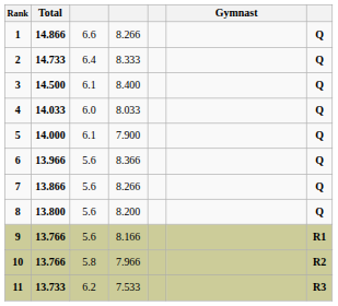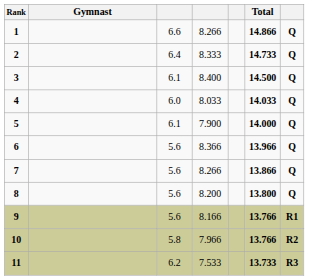 <table style="text-align:center;" class="wikitable sortable">
 <tr>
 <th scope="col" style="width:15px;"><small>Rank</small></th>
-<th scope="col" style="width:50px;">Total</th>
+<th scope="col" style="width:200px;">Gymnast</th>
 <th scope="col" style="width:50px;"><small></small></th>
 <th scope="col" style="width:50px;"><small></small></th>
 <th scope="col" style="width:20px;"><small></small></th>
-<th scope="col" style="width:200px;">Gymnast</th>
+<th scope="col" style="width:50px;">Total</th>
 <th scope="col" style="width:30px;"><small></small></th>
 </tr>
 <tr>
 <td scope="row" style="text-align:center"><strong>1</strong></td>
-<td><strong>14.866</strong></td>
+<td style="height:30px; text-align:left;"></td>
 <td>6.6</td>
 <td>8.266</td>
 <td></td>
-<td style="height:30px; text-align:left;"></td>
+<td><strong>14.866</strong></td>
 <td><strong>Q</strong></td>
 </tr>
 <tr>
 <td scope="row" style="text-align:center"><strong>2</strong></td>
-<td><strong>14.733</strong></td>
+<td style="height:30px; text-align:left;"></td>
 <td>6.4</td>
 <td>8.333</td>
 <td></td>
-<td style="height:30px; text-align:left;"></td>
+<td><strong>14.733</strong></td>
 <td><strong>Q</strong></td>
 </tr>
 <tr>
 <td scope="row" style="text-align:center"><strong>3</strong></td>
-<td><strong>14.500</strong></td>
+<td style="height:30px; text-align:left;"></td>
 <td>6.1</td>
 <td>8.400</td>
 <td></td>
-<td style="height:30px; text-align:left;"></td>
+<td><strong>14.500</strong></td>
 <td><strong>Q</strong></td>
 </tr>
 <tr>
 <td scope="row" style="text-align:center"><strong>4</strong></td>
-<td><strong>14.033</strong></td>
+<td style="height:30px; text-align:left;"></td>
 <td>6.0</td>
 <td>8.033</td>
 <td></td>
-<td style="height:30px; text-align:left;"></td>
+<td><strong>14.033</strong></td>
 <td><strong>Q</strong></td>
 </tr>
 <tr>
 <td scope="row" style="text-align:center"><strong>5</strong></td>
-<td><strong>14.000</strong></td>
+<td style="height:30px; text-align:left;"></td>
 <td>6.1</td>
 <td>7.900</td>
 <td></td>
-<td style="height:30px; text-align:left;"></td>
+<td><strong>14.000</strong></td>
 <td><strong>Q</strong></td>
 </tr>
 <tr>
 <td scope="row" style="text-align:center"><strong>6</strong></td>
-<td><strong>13.966</strong></td>
+<td style="height:30px; text-align:left;"></td>
 <td>5.6</td>
 <td>8.366</td>
 <td></td>
-<td style="height:30px; text-align:left;"></td>
+<td><strong>13.966</strong></td>
 <td><strong>Q</strong></td>
 </tr>
 <tr>
 <td scope="row" style="text-align:center"><strong>7</strong></td>
-<td><strong>13.866</strong></td>
+<td style="height:30px; text-align:left;"></td>
 <td>5.6</td>
 <td>8.266</td>
 <td></td>
-<td style="height:30px; text-align:left;"></td>
+<td><strong>13.866</strong></td>
 <td><strong>Q</strong></td>
 </tr>
 <tr>
 <td scope="row" style="text-align:center"><strong>8</strong></td>
-<td><strong>13.800</strong></td>
+<td style="height:30px; text-align:left;"></td>
 <td>5.6</td>
 <td>8.200</td>
 <td></td>
-<td style="height:30px; text-align:left;"></td>
+<td><strong>13.800</strong></td>
 <td><strong>Q</strong></td>
 </tr>
 <tr style="background:#cccc99;">
 <td scope="row" style="text-align:center"><strong>9</strong></td>
-<td><strong>13.766</strong></td>
+<td style="height:30px; text-align:left;"></td>
 <td>5.6</td>
 <td>8.166</td>
 <td></td>
-<td style="height:30px; text-align:left;"></td>
+<td><strong>13.766</strong></td>
 <td><strong>R1</strong></td>
 </tr>
 <tr style="background:#cccc99;">
 <td scope="row" style="text-align:center"><strong>10</strong></td>
-<td><strong>13.766</strong></td>
+<td style="height:30px; text-align:left;"></td>
 <td>5.8</td>
 <td>7.966</td>
 <td></td>
-<td style="height:30px; text-align:left;"></td>
+<td><strong>13.766</strong></td>
 <td><strong>R2</strong></td>
 </tr>
 <tr style="background:#cccc99;">
 <td scope="row" style="text-align:center"><strong>11</strong></td>
-<td><strong>13.733</strong></td>
+<td style="height:30px; text-align:left;"></td>
 <td>6.2</td>
 <td>7.533</td>
 <td></td>
-<td style="height:30px; text-align:left;"></td>
+<td><strong>13.733</strong></td>
 <td><strong>R3</strong></td>
 </tr>
 </table>
